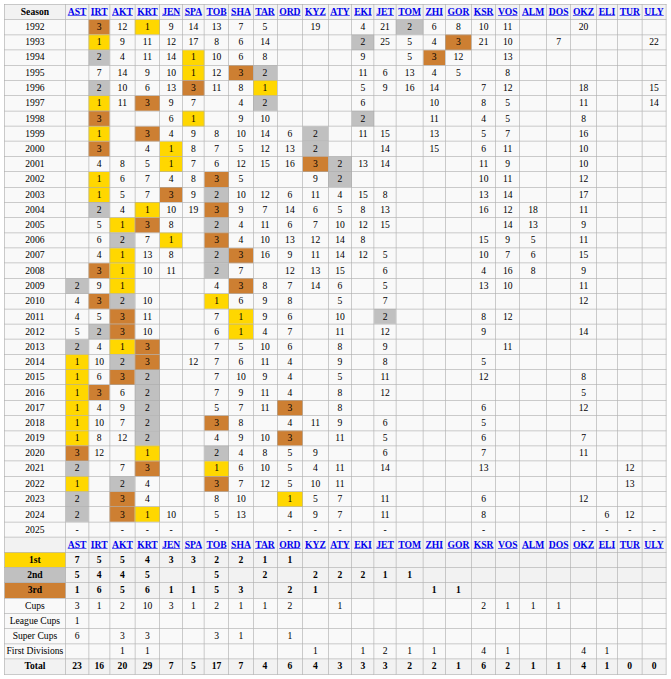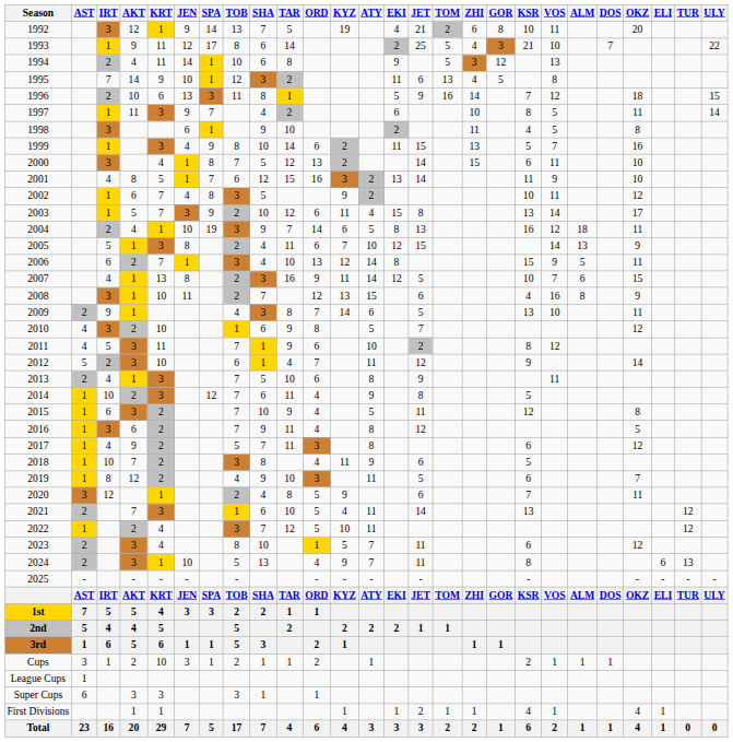 <table class="wikitable" style="text-align:center">
 <tr>
 <th>Season</th>
 <th><a href='#'>AST</a></th>
 <th><a href='#'>IRT</a></th>
 <th><a href='#'>AKT</a></th>
 <th><a href='#'>KRT</a></th>
 <th><a href='#'>JEN</a></th>
 <th><a href='#'>SPA</a></th>
 <th><a href='#'>TOB</a></th>
 <th><a href='#'>SHA</a></th>
 <th><a href='#'>TAR</a></th>
 <th><a href='#'>ORD</a></th>
 <th><a href='#'>KYZ</a></th>
 <th><a href='#'>ATY</a></th>
 <th><a href='#'>EKI</a></th>
 <th><a href='#'>JET</a></th>
 <th><a href='#'>TOM</a></th>
 <th><a href='#'>ZHI</a></th>
 <th><a href='#'>GOR</a></th>
 <th><a href='#'>KSR</a></th>
 <th><a href='#'>VOS</a></th>
 <th><a href='#'>ALM</a></th>
 <th><a href='#'>DOS</a></th>
 <th><a href='#'>OKZ</a></th>
 <th><a href='#'>ELI</a></th>
 <th><a href='#'>TUR</a></th>
 <th><a href='#'>ULY</a></th>
 </tr>
 <tr>
 <td>1992</td>
 <td></td>
 <td style="background:#cd7f32;">3</td>
 <td>12</td>
 <td style="background:gold;">1</td>
 <td>9</td>
 <td>14</td>
 <td>13</td>
 <td>7</td>
 <td>5</td>
 <td></td>
 <td>19</td>
 <td></td>
 <td>4</td>
 <td>21</td>
 <td style="background:silver;">2</td>
 <td>6</td>
 <td>8</td>
 <td>10</td>
 <td>11</td>
 <td></td>
 <td></td>
 <td>20</td>
 <td></td>
 <td></td>
 <td></td>
 </tr>
 <tr>
 <td>1993</td>
 <td></td>
 <td style="background:gold;">1</td>
 <td>9</td>
 <td>11</td>
 <td>12</td>
 <td>17</td>
 <td>8</td>
 <td>6</td>
 <td>14</td>
 <td></td>
 <td></td>
 <td></td>
 <td style="background:silver;">2</td>
 <td>25</td>
 <td>5</td>
 <td>4</td>
 <td style="background:#cd7f32;">3</td>
 <td>21</td>
 <td>10</td>
 <td></td>
 <td>7</td>
 <td></td>
 <td></td>
 <td></td>
 <td>22</td>
 </tr>
 <tr>
 <td>1994</td>
 <td></td>
 <td style="background:silver;">2</td>
 <td>4</td>
 <td>11</td>
 <td>14</td>
 <td style="background:gold;">1</td>
 <td>10</td>
 <td>6</td>
 <td>8</td>
 <td></td>
 <td></td>
 <td></td>
 <td>9</td>
 <td></td>
 <td>5</td>
 <td style="background:#cd7f32;">3</td>
 <td>12</td>
 <td></td>
 <td>13</td>
 <td></td>
 <td></td>
 <td></td>
 <td></td>
 <td></td>
 <td></td>
 </tr>
 <tr>
 <td>1995</td>
 <td></td>
 <td>7</td>
 <td>14</td>
 <td>9</td>
 <td>10</td>
 <td style="background:gold;">1</td>
 <td>12</td>
 <td style="background:#cd7f32;">3</td>
 <td style="background:silver;">2</td>
 <td></td>
 <td></td>
 <td></td>
 <td>11</td>
 <td>6</td>
 <td>13</td>
 <td>4</td>
 <td>5</td>
 <td></td>
 <td>8</td>
 <td></td>
 <td></td>
 <td></td>
 <td></td>
 <td></td>
 <td></td>
 </tr>
 <tr>
 <td>1996</td>
 <td></td>
 <td style="background:silver;">2</td>
 <td>10</td>
 <td>6</td>
 <td>13</td>
 <td style="background:#cd7f32;">3</td>
 <td>11</td>
 <td>8</td>
 <td style="background:gold;">1</td>
 <td></td>
 <td></td>
 <td></td>
 <td>5</td>
 <td>9</td>
 <td>16</td>
 <td>14</td>
 <td></td>
 <td>7</td>
 <td>12</td>
 <td></td>
 <td></td>
 <td>18</td>
 <td></td>
 <td></td>
 <td>15</td>
 </tr>
 <tr>
 <td>1997</td>
 <td></td>
 <td style="background:gold;">1</td>
 <td>11</td>
 <td style="background:#cd7f32;">3</td>
 <td>9</td>
 <td>7</td>
 <td></td>
 <td>4</td>
 <td style="background:silver;">2</td>
 <td></td>
 <td></td>
 <td></td>
 <td>6</td>
 <td></td>
 <td></td>
 <td>10</td>
 <td></td>
 <td>8</td>
 <td>5</td>
 <td></td>
 <td></td>
 <td>11</td>
 <td></td>
 <td></td>
 <td>14</td>
 </tr>
 <tr>
 <td>1998</td>
 <td></td>
 <td style="background:#cd7f32;">3</td>
 <td></td>
 <td></td>
 <td>6</td>
 <td style="background:gold;">1</td>
 <td></td>
 <td>9</td>
 <td>10</td>
 <td></td>
 <td></td>
 <td></td>
 <td style="background:silver;">2</td>
 <td></td>
 <td></td>
 <td>11</td>
 <td></td>
 <td>4</td>
 <td>5</td>
 <td></td>
 <td></td>
 <td>8</td>
 <td></td>
 <td></td>
 <td></td>
 </tr>
 <tr>
 <td>1999</td>
 <td></td>
 <td style="background:gold;">1</td>
 <td></td>
 <td style="background:#cd7f32;">3</td>
 <td>4</td>
 <td>9</td>
 <td>8</td>
 <td>10</td>
 <td>14</td>
 <td>6</td>
 <td style="background:silver;">2</td>
 <td></td>
 <td>11</td>
 <td>15</td>
 <td></td>
 <td>13</td>
 <td></td>
 <td>5</td>
 <td>7</td>
 <td></td>
 <td></td>
 <td>16</td>
 <td></td>
 <td></td>
 <td></td>
 </tr>
 <tr>
 <td>2000</td>
 <td></td>
 <td style="background:#cd7f32;">3</td>
 <td></td>
 <td>4</td>
 <td style="background:gold;">1</td>
 <td>8</td>
 <td>7</td>
 <td>5</td>
 <td>12</td>
 <td>13</td>
 <td style="background:silver;">2</td>
 <td></td>
 <td></td>
 <td>14</td>
 <td></td>
 <td>15</td>
 <td></td>
 <td>6</td>
 <td>11</td>
 <td></td>
 <td></td>
 <td>10</td>
 <td></td>
 <td></td>
 <td></td>
 </tr>
 <tr>
 <td>2001</td>
 <td></td>
 <td>4</td>
 <td>8</td>
 <td>5</td>
 <td style="background:gold;">1</td>
 <td>7</td>
 <td>6</td>
 <td>12</td>
 <td>15</td>
 <td>16</td>
 <td style="background:#cd7f32;">3</td>
 <td style="background:silver;">2</td>
 <td>13</td>
 <td>14</td>
 <td></td>
 <td></td>
 <td></td>
 <td>11</td>
 <td>9</td>
 <td></td>
 <td></td>
 <td>10</td>
 <td></td>
 <td></td>
 <td></td>
 </tr>
 <tr>
 <td>2002</td>
 <td></td>
 <td style="background:gold;">1</td>
 <td>6</td>
 <td>7</td>
 <td>4</td>
 <td>8</td>
 <td style="background:#cd7f32;">3</td>
 <td>5</td>
 <td></td>
 <td></td>
 <td>9</td>
 <td style="background:silver;">2</td>
 <td></td>
 <td></td>
 <td></td>
 <td></td>
 <td></td>
 <td>10</td>
 <td>11</td>
 <td></td>
 <td></td>
 <td>12</td>
 <td></td>
 <td></td>
 <td></td>
 </tr>
 <tr>
 <td>2003</td>
 <td></td>
 <td style="background:gold;">1</td>
 <td>5</td>
 <td>7</td>
 <td style="background:#cd7f32;">3</td>
 <td>9</td>
 <td style="background:silver;">2</td>
 <td>10</td>
 <td>12</td>
 <td>6</td>
 <td>11</td>
 <td>4</td>
 <td>15</td>
 <td>8</td>
 <td></td>
 <td></td>
 <td></td>
 <td>13</td>
 <td>14</td>
 <td></td>
 <td></td>
 <td>17</td>
 <td></td>
 <td></td>
 <td></td>
 </tr>
 <tr>
 <td>2004</td>
 <td></td>
 <td style="background:silver;">2</td>
 <td>4</td>
 <td style="background:gold;">1</td>
 <td>10</td>
 <td>19</td>
 <td style="background:#cd7f32;">3</td>
 <td>9</td>
 <td>7</td>
 <td>14</td>
 <td>6</td>
 <td>5</td>
 <td>8</td>
 <td>13</td>
 <td></td>
 <td></td>
 <td></td>
 <td>16</td>
 <td>12</td>
 <td>18</td>
 <td></td>
 <td>11</td>
 <td></td>
 <td></td>
 <td></td>
 </tr>
 <tr>
 <td>2005</td>
 <td></td>
 <td>5</td>
 <td style="background:gold;">1</td>
 <td style="background:#cd7f32;">3</td>
 <td>8</td>
 <td></td>
 <td style="background:silver;">2</td>
 <td>4</td>
 <td>11</td>
 <td>6</td>
 <td>7</td>
 <td>10</td>
 <td>12</td>
 <td>15</td>
 <td></td>
 <td></td>
 <td></td>
 <td></td>
 <td>14</td>
 <td>13</td>
 <td></td>
 <td>9</td>
 <td></td>
 <td></td>
 <td></td>
 </tr>
 <tr>
 <td>2006</td>
 <td></td>
 <td>6</td>
 <td style="background:silver;">2</td>
 <td>7</td>
 <td style="background:gold;">1</td>
 <td></td>
 <td style="background:#cd7f32;">3</td>
 <td>4</td>
 <td>10</td>
 <td>13</td>
 <td>12</td>
 <td>14</td>
 <td>8</td>
 <td></td>
 <td></td>
 <td></td>
 <td></td>
 <td>15</td>
 <td>9</td>
 <td>5</td>
 <td></td>
 <td>11</td>
 <td></td>
 <td></td>
 <td></td>
 </tr>
 <tr>
 <td>2007</td>
 <td></td>
 <td>4</td>
 <td style="background:gold;">1</td>
 <td>13</td>
 <td>8</td>
 <td></td>
 <td style="background:silver;">2</td>
 <td style="background:#cd7f32;">3</td>
 <td>16</td>
 <td>9</td>
 <td>11</td>
 <td>14</td>
 <td>12</td>
 <td>5</td>
 <td></td>
 <td></td>
 <td></td>
 <td>10</td>
 <td>7</td>
 <td>6</td>
 <td></td>
 <td>15</td>
 <td></td>
 <td></td>
 <td></td>
 </tr>
 <tr>
 <td>2008</td>
 <td></td>
 <td style="background:#cd7f32;">3</td>
 <td style="background:gold;">1</td>
 <td>10</td>
 <td>11</td>
 <td></td>
 <td style="background:silver;">2</td>
 <td>7</td>
 <td></td>
 <td>12</td>
 <td>13</td>
 <td>15</td>
 <td></td>
 <td>6</td>
 <td></td>
 <td></td>
 <td></td>
 <td>4</td>
 <td>16</td>
 <td>8</td>
 <td></td>
 <td>9</td>
 <td></td>
 <td></td>
 <td></td>
 </tr>
 <tr>
 <td>2009</td>
 <td style="background:silver;">2</td>
 <td>9</td>
 <td style="background:gold;">1</td>
 <td></td>
 <td></td>
 <td></td>
 <td>4</td>
 <td style="background:#cd7f32;">3</td>
 <td>8</td>
 <td>7</td>
 <td>14</td>
 <td>6</td>
 <td></td>
 <td>5</td>
 <td></td>
 <td></td>
 <td></td>
 <td>13</td>
 <td>10</td>
 <td></td>
 <td></td>
 <td>11</td>
 <td></td>
 <td></td>
 <td></td>
 </tr>
 <tr>
 <td>2010</td>
 <td>4</td>
 <td style="background:#cd7f32;">3</td>
 <td style="background:silver;">2</td>
 <td>10</td>
 <td></td>
 <td></td>
 <td style="background:gold;">1</td>
 <td>6</td>
 <td>9</td>
 <td>8</td>
 <td></td>
 <td>5</td>
 <td></td>
 <td>7</td>
 <td></td>
 <td></td>
 <td></td>
 <td></td>
 <td></td>
 <td></td>
 <td></td>
 <td>12</td>
 <td></td>
 <td></td>
 <td></td>
 </tr>
 <tr>
 <td>2011</td>
 <td>4</td>
 <td>5</td>
 <td style="background:#cd7f32;">3</td>
 <td>11</td>
 <td></td>
 <td></td>
 <td>7</td>
 <td style="background:gold;">1</td>
 <td>9</td>
 <td>6</td>
 <td></td>
 <td>10</td>
 <td></td>
 <td style="background:silver;">2</td>
 <td></td>
 <td></td>
 <td></td>
 <td>8</td>
 <td>12</td>
 <td></td>
 <td></td>
 <td></td>
 <td></td>
 <td></td>
 <td></td>
 </tr>
 <tr>
 <td>2012</td>
 <td>5</td>
 <td style="background:silver;">2</td>
 <td style="background:#cd7f32;">3</td>
 <td>10</td>
 <td></td>
 <td></td>
 <td>6</td>
 <td style="background:gold;">1</td>
 <td>4</td>
 <td>7</td>
 <td></td>
 <td>11</td>
 <td></td>
 <td>12</td>
 <td></td>
 <td></td>
 <td></td>
 <td>9</td>
 <td></td>
 <td></td>
 <td></td>
 <td>14</td>
 <td></td>
 <td></td>
 <td></td>
 </tr>
 <tr>
 <td>2013</td>
 <td style="background:silver;">2</td>
 <td>4</td>
 <td style="background:gold;">1</td>
 <td style="background:#cd7f32;">3</td>
 <td></td>
 <td></td>
 <td>7</td>
 <td>5</td>
 <td>10</td>
 <td>6</td>
 <td></td>
 <td>8</td>
 <td></td>
 <td>9</td>
 <td></td>
 <td></td>
 <td></td>
 <td></td>
 <td>11</td>
 <td></td>
 <td></td>
 <td></td>
 <td></td>
 <td></td>
 <td></td>
 </tr>
 <tr>
 <td>2014</td>
 <td style="background:gold;">1</td>
 <td>10</td>
 <td style="background:silver;">2</td>
 <td style="background:#cd7f32;">3</td>
 <td></td>
 <td>12</td>
 <td>7</td>
 <td>6</td>
 <td>11</td>
 <td>4</td>
 <td></td>
 <td>9</td>
 <td></td>
 <td>8</td>
 <td></td>
 <td></td>
 <td></td>
 <td>5</td>
 <td></td>
 <td></td>
 <td></td>
 <td></td>
 <td></td>
 <td></td>
 <td></td>
 </tr>
 <tr>
 <td>2015</td>
 <td style="background:gold;">1</td>
 <td>6</td>
 <td style="background:#cd7f32;">3</td>
 <td style="background:silver;">2</td>
 <td></td>
 <td></td>
 <td>7</td>
 <td>10</td>
 <td>9</td>
 <td>4</td>
 <td></td>
 <td>5</td>
 <td></td>
 <td>11</td>
 <td></td>
 <td></td>
 <td></td>
 <td>12</td>
 <td></td>
 <td></td>
 <td></td>
 <td>8</td>
 <td></td>
 <td></td>
 <td></td>
 </tr>
 <tr>
 <td>2016</td>
 <td style="background:gold;">1</td>
 <td style="background:#cd7f32;">3</td>
 <td>6</td>
 <td style="background:silver;">2</td>
 <td></td>
 <td></td>
 <td>7</td>
 <td>9</td>
 <td>11</td>
 <td>4</td>
 <td></td>
 <td>8</td>
 <td></td>
 <td>12</td>
 <td></td>
 <td></td>
 <td></td>
 <td></td>
 <td></td>
 <td></td>
 <td></td>
 <td>5</td>
 <td></td>
 <td></td>
 <td></td>
 </tr>
 <tr>
 <td>2017</td>
 <td style="background:gold;">1</td>
 <td>4</td>
 <td>9</td>
 <td style="background:silver;">2</td>
 <td></td>
 <td></td>
 <td>5</td>
 <td>7</td>
 <td>11</td>
 <td style="background:#cd7f32;">3</td>
 <td></td>
 <td>8</td>
 <td></td>
 <td></td>
 <td></td>
 <td></td>
 <td></td>
 <td>6</td>
 <td></td>
 <td></td>
 <td></td>
 <td>12</td>
 <td></td>
 <td></td>
 <td></td>
 </tr>
 <tr>
 <td>2018</td>
 <td style="background:gold;">1</td>
 <td>10</td>
 <td>7</td>
 <td style="background:silver;">2</td>
 <td></td>
 <td></td>
 <td style="background:#cd7f32;">3</td>
 <td>8</td>
 <td></td>
 <td>4</td>
 <td>11</td>
 <td>9</td>
 <td></td>
 <td>6</td>
 <td></td>
 <td></td>
 <td></td>
 <td>5</td>
 <td></td>
 <td></td>
 <td></td>
 <td></td>
 <td></td>
 <td></td>
 <td></td>
 </tr>
 <tr>
 <td>2019</td>
 <td style="background:gold;">1</td>
 <td>8</td>
 <td>12</td>
 <td style="background:silver;">2</td>
 <td></td>
 <td></td>
 <td>4</td>
 <td>9</td>
 <td>10</td>
 <td style="background:#cd7f32;">3</td>
 <td></td>
 <td>11</td>
 <td></td>
 <td>5</td>
 <td></td>
 <td></td>
 <td></td>
 <td>6</td>
 <td></td>
 <td></td>
 <td></td>
 <td>7</td>
 <td></td>
 <td></td>
 <td></td>
 </tr>
 <tr>
 <td>2020</td>
 <td style="background:#cd7f32;">3</td>
 <td>12</td>
 <td></td>
 <td style="background:gold;">1</td>
 <td></td>
 <td></td>
 <td style="background:silver;">2</td>
 <td>4</td>
 <td>8</td>
 <td>5</td>
 <td>9</td>
 <td></td>
 <td></td>
 <td>6</td>
 <td></td>
 <td></td>
 <td></td>
 <td>7</td>
 <td></td>
 <td></td>
 <td></td>
 <td>11</td>
 <td></td>
 <td></td>
 <td></td>
 </tr>
 <tr>
 <td>2021</td>
 <td style="background:silver;">2</td>
 <td></td>
 <td>7</td>
 <td style="background:#cd7f32;">3</td>
 <td></td>
 <td></td>
 <td style="background:gold;">1</td>
 <td>6</td>
 <td>10</td>
 <td>5</td>
 <td>4</td>
 <td>11</td>
 <td></td>
 <td>14</td>
 <td></td>
 <td></td>
 <td></td>
 <td>13</td>
 <td></td>
 <td></td>
 <td></td>
 <td></td>
 <td></td>
 <td>12</td>
 <td></td>
 </tr>
 <tr>
 <td>2022</td>
 <td style="background:gold;">1</td>
 <td></td>
 <td style="background:silver;">2</td>
 <td>4</td>
 <td></td>
 <td></td>
 <td style="background:#cd7f32;">3</td>
 <td>7</td>
 <td>12</td>
 <td>5</td>
 <td>10</td>
 <td>11</td>
 <td></td>
 <td></td>
 <td></td>
 <td></td>
 <td></td>
 <td></td>
 <td></td>
 <td></td>
 <td></td>
 <td></td>
 <td></td>
-<td>13</td>
+<td>12</td>
 <td></td>
 </tr>
 <tr>
 <td>2023</td>
 <td style="background:silver;">2</td>
 <td></td>
 <td style="background:#cd7f32;">3</td>
 <td>4</td>
 <td></td>
 <td></td>
 <td>8</td>
 <td>10</td>
 <td></td>
 <td style="background:gold;">1</td>
 <td>5</td>
 <td>7</td>
 <td></td>
 <td>11</td>
 <td></td>
 <td></td>
 <td></td>
 <td>6</td>
 <td></td>
 <td></td>
 <td></td>
 <td>12</td>
 <td></td>
 <td></td>
 <td></td>
 </tr>
 <tr>
 <td>2024</td>
 <td style="background:silver;">2</td>
 <td></td>
 <td style="background:#cd7f32;">3</td>
 <td style="background:gold;">1</td>
 <td>10</td>
 <td></td>
 <td>5</td>
 <td>13</td>
 <td></td>
 <td>4</td>
 <td>9</td>
 <td>7</td>
 <td></td>
 <td>11</td>
 <td></td>
 <td></td>
 <td></td>
 <td>8</td>
 <td></td>
 <td></td>
 <td></td>
 <td></td>
 <td>6</td>
-<td>12</td>
+<td>13</td>
 <td></td>
 </tr>
 <tr>
 <td>2025</td>
 <td>-</td>
 <td></td>
 <td>-</td>
 <td>-</td>
 <td>-</td>
 <td></td>
 <td>-</td>
 <td></td>
 <td></td>
 <td>-</td>
 <td>-</td>
 <td>-</td>
 <td></td>
 <td>-</td>
 <td></td>
 <td></td>
 <td></td>
 <td>-</td>
 <td></td>
 <td></td>
 <td></td>
 <td>-</td>
 <td>-</td>
 <td>-</td>
 <td>-</td>
 </tr>
 <tr>
 <th></th>
 <th><a href='#'>AST</a></th>
 <th><a href='#'>IRT</a></th>
 <th><a href='#'>AKT</a></th>
 <th><a href='#'>KRT</a></th>
 <th><a href='#'>JEN</a></th>
 <th><a href='#'>SPA</a></th>
 <th><a href='#'>TOB</a></th>
 <th><a href='#'>SHA</a></th>
 <th><a href='#'>TAR</a></th>
 <th><a href='#'>ORD</a></th>
 <th><a href='#'>KYZ</a></th>
 <th><a href='#'>ATY</a></th>
 <th><a href='#'>EKI</a></th>
 <th><a href='#'>JET</a></th>
 <th><a href='#'>TOM</a></th>
 <th><a href='#'>ZHI</a></th>
 <th><a href='#'>GOR</a></th>
 <th><a href='#'>KSR</a></th>
 <th><a href='#'>VOS</a></th>
 <th><a href='#'>ALM</a></th>
 <th><a href='#'>DOS</a></th>
 <th><a href='#'>OKZ</a></th>
 <th><a href='#'>ELI</a></th>
 <th><a href='#'>TUR</a></th>
 <th><a href='#'>ULY</a></th>
 </tr>
 <tr>
 <th style="background:gold;">1st</th>
 <th>7</th>
 <th>5</th>
 <th>5</th>
 <th>4</th>
 <th>3</th>
 <th>3</th>
 <th>2</th>
 <th>2</th>
 <th>1</th>
 <th>1</th>
 <th></th>
 <th></th>
 <th></th>
 <th></th>
 <th></th>
 <th></th>
 <th></th>
 <th></th>
 <th></th>
 <th></th>
 <th></th>
 <th></th>
 <th></th>
 <th></th>
 <th></th>
 </tr>
 <tr>
 <th style="background:silver;">2nd</th>
 <th>5</th>
 <th>4</th>
 <th>4</th>
 <th>5</th>
 <th></th>
 <th></th>
 <th>5</th>
 <th></th>
 <th>2</th>
 <th></th>
 <th>2</th>
 <th>2</th>
 <th>2</th>
 <th>1</th>
 <th>1</th>
 <th></th>
 <th></th>
 <th></th>
 <th></th>
 <th></th>
 <th></th>
 <th></th>
 <th></th>
 <th></th>
 <th></th>
 </tr>
 <tr>
 <th style="background:#cd7f32;">3rd</th>
 <th>1</th>
 <th>6</th>
 <th>5</th>
 <th>6</th>
 <th>1</th>
 <th>1</th>
 <th>5</th>
 <th>3</th>
 <th></th>
 <th>2</th>
 <th>1</th>
 <th></th>
 <th></th>
 <th></th>
 <th></th>
 <th>1</th>
 <th>1</th>
 <th></th>
 <th></th>
 <th></th>
 <th></th>
 <th></th>
 <th></th>
 <th></th>
 <th></th>
 </tr>
 <tr>
 <td>Cups</td>
 <td>3</td>
 <td>1</td>
 <td>2</td>
 <td>10</td>
 <td>3</td>
 <td>1</td>
 <td>2</td>
 <td>1</td>
 <td>1</td>
 <td>2</td>
 <td></td>
 <td>1</td>
 <td></td>
 <td></td>
 <td></td>
 <td></td>
 <td></td>
 <td>2</td>
 <td>1</td>
 <td>1</td>
 <td>1</td>
 <td></td>
 <td></td>
 <td></td>
 <td></td>
 </tr>
 <tr>
 <td>League Cups</td>
 <td>1</td>
 <td></td>
 <td></td>
 <td></td>
 <td></td>
 <td></td>
 <td></td>
 <td></td>
 <td></td>
 <td></td>
 <td></td>
 <td></td>
 <td></td>
 <td></td>
 <td></td>
 <td></td>
 <td></td>
 <td></td>
 <td></td>
 <td></td>
 <td></td>
 <td></td>
 <td></td>
 <td></td>
 <td></td>
 </tr>
 <tr>
 <td>Super Cups</td>
 <td>6</td>
 <td></td>
 <td>3</td>
 <td>3</td>
 <td></td>
 <td></td>
 <td>3</td>
 <td>1</td>
 <td></td>
 <td>1</td>
 <td></td>
 <td></td>
 <td></td>
 <td></td>
 <td></td>
 <td></td>
 <td></td>
 <td></td>
 <td></td>
 <td></td>
 <td></td>
 <td></td>
 <td></td>
 <td></td>
 <td></td>
 </tr>
 <tr>
 <td>First Divisions</td>
 <td></td>
 <td></td>
 <td>1</td>
 <td>1</td>
 <td></td>
 <td></td>
 <td></td>
 <td></td>
 <td></td>
 <td></td>
 <td>1</td>
 <td></td>
 <td>1</td>
 <td>2</td>
 <td>1</td>
 <td>1</td>
 <td></td>
 <td>4</td>
 <td>1</td>
 <td></td>
 <td></td>
 <td>4</td>
 <td>1</td>
 <td></td>
 <td></td>
 </tr>
 <tr>
 <th>Total</th>
 <th>23</th>
 <th>16</th>
 <th>20</th>
 <th>29</th>
 <th>7</th>
 <th>5</th>
 <th>17</th>
 <th>7</th>
 <th>4</th>
 <th>6</th>
 <th>4</th>
 <th>3</th>
 <th>3</th>
 <th>3</th>
 <th>2</th>
 <th>2</th>
 <th>1</th>
 <th>6</th>
 <th>2</th>
 <th>1</th>
 <th>1</th>
 <th>4</th>
 <th>1</th>
 <th>0</th>
 <th>0</th>
 </tr>
 </table>
